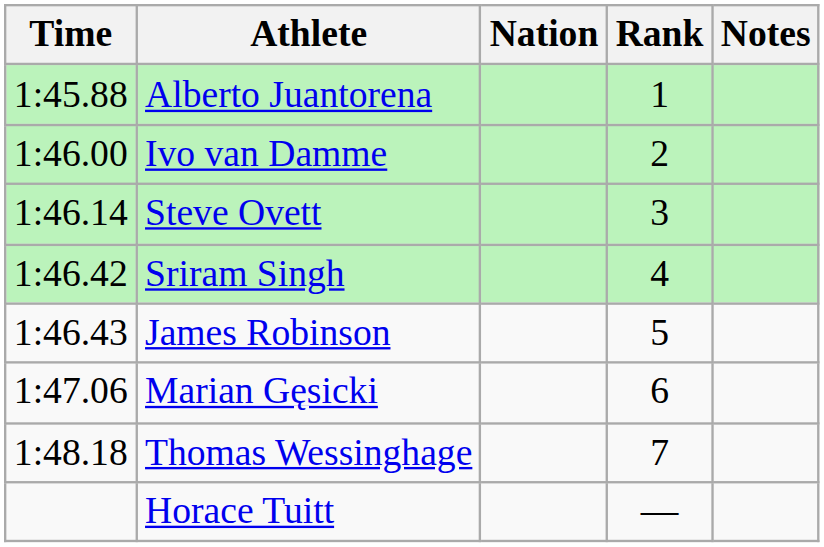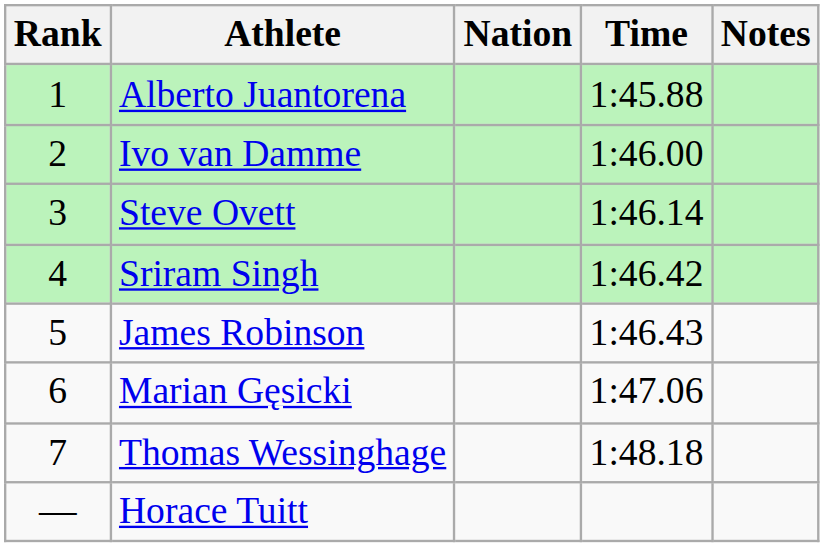 <table class="wikitable sortable" style="text-align:center">
 <tr>
-<th>Time</th>
+<th>Rank</th>
 <th>Athlete</th>
 <th>Nation</th>
-<th>Rank</th>
+<th>Time</th>
 <th>Notes</th>
 </tr>
 <tr style="background:#bbf3bb;">
-<td>1:45.88</td>
+<td>1</td>
 <td align=left><a href='#'>Alberto Juantorena</a></td>
 <td align=left></td>
-<td>1</td>
+<td>1:45.88</td>
 <td></td>
 </tr>
 <tr style="background:#bbf3bb;">
-<td>1:46.00</td>
+<td>2</td>
 <td align=left><a href='#'>Ivo van Damme</a></td>
 <td align=left></td>
-<td>2</td>
+<td>1:46.00</td>
 <td></td>
 </tr>
 <tr style="background:#bbf3bb;">
-<td>1:46.14</td>
+<td>3</td>
 <td align=left><a href='#'>Steve Ovett</a></td>
 <td align=left></td>
-<td>3</td>
+<td>1:46.14</td>
 <td></td>
 </tr>
 <tr style="background:#bbf3bb;">
-<td>1:46.42</td>
+<td>4</td>
 <td align=left><a href='#'>Sriram Singh</a></td>
 <td align=left></td>
-<td>4</td>
+<td>1:46.42</td>
 <td></td>
 </tr>
 <tr>
-<td>1:46.43</td>
+<td>5</td>
 <td align=left><a href='#'>James Robinson</a></td>
 <td align=left></td>
-<td>5</td>
+<td>1:46.43</td>
 <td></td>
 </tr>
 <tr>
-<td>1:47.06</td>
+<td>6</td>
 <td align=left><a href='#'>Marian Gęsicki</a></td>
 <td align=left></td>
-<td>6</td>
+<td>1:47.06</td>
 <td></td>
 </tr>
 <tr>
-<td>1:48.18</td>
+<td>7</td>
 <td align=left><a href='#'>Thomas Wessinghage</a></td>
 <td align=left></td>
-<td>7</td>
+<td>1:48.18</td>
 <td></td>
 </tr>
 <tr>
-<td></td>
+<td data-sort-value=8>—</td>
 <td align=left><a href='#'>Horace Tuitt</a></td>
 <td align=left></td>
-<td data-sort-value=8>—</td>
+<td></td>
 <td></td>
 </tr>
 </table>
